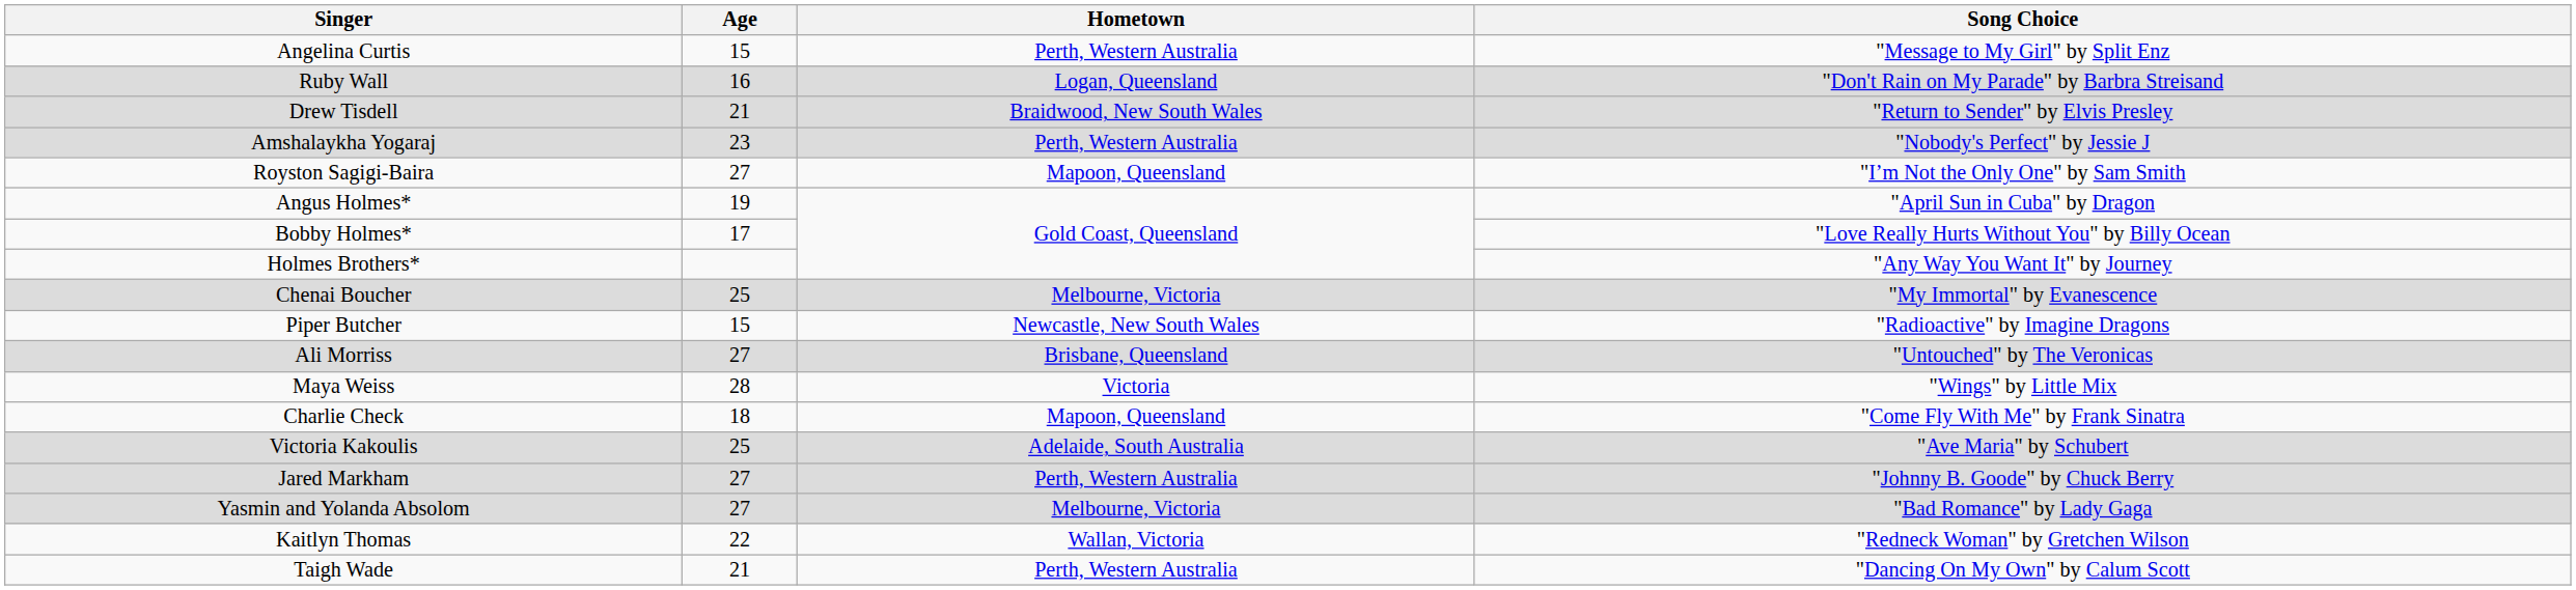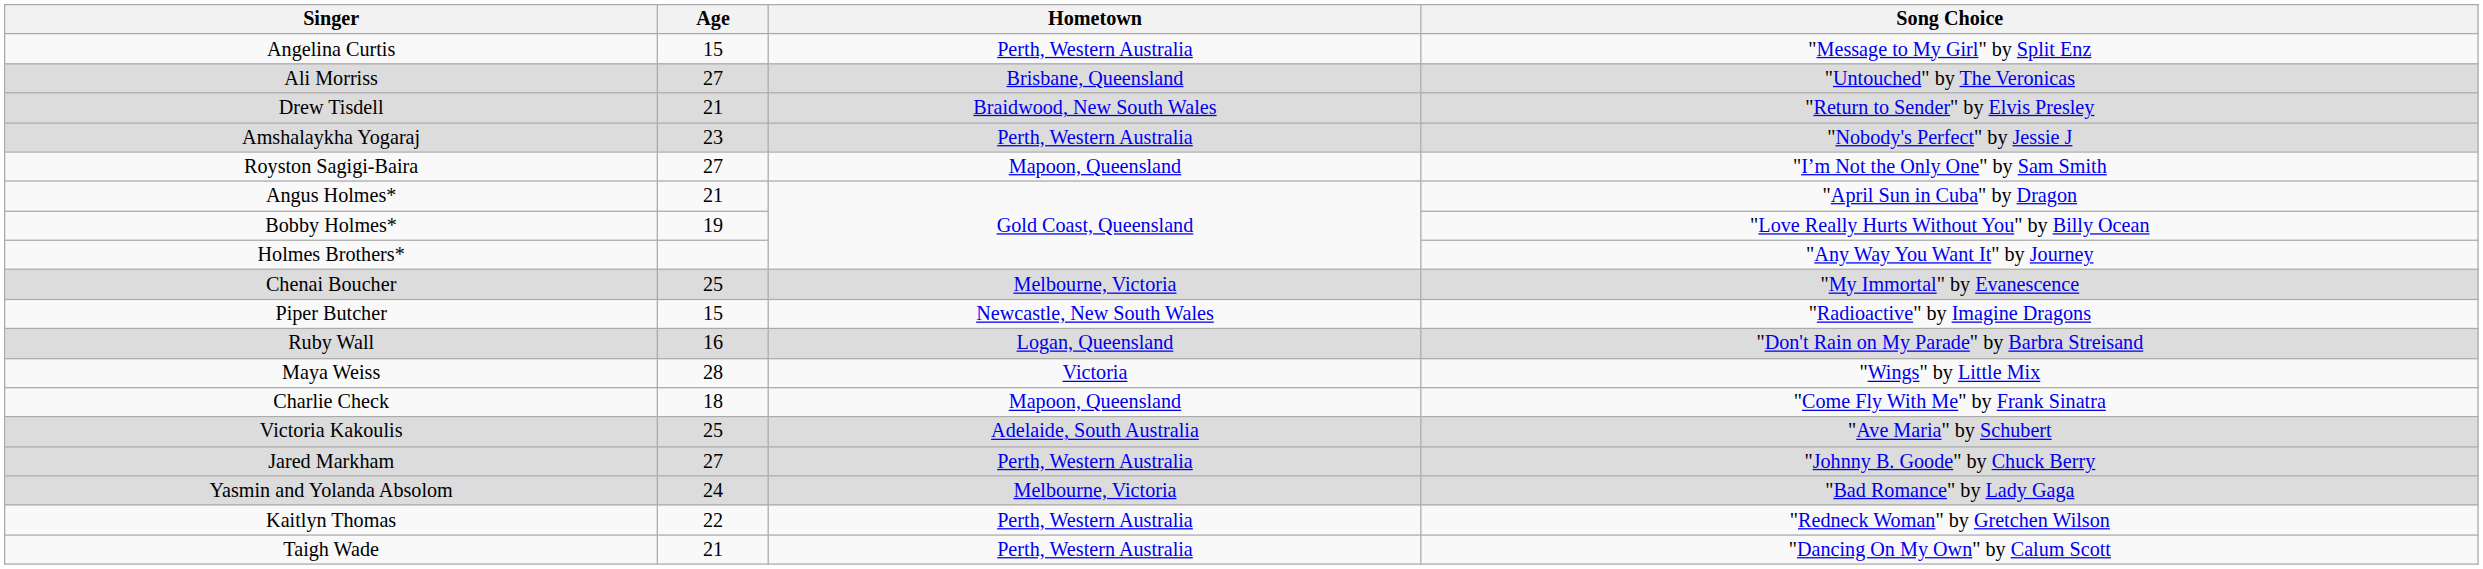 <table class="wikitable plainrowheaders" style="text-align:center; line-height:16px; width:99%;">
 <tr>
 <th scope="col">Singer</th>
 <th>Age</th>
 <th>Hometown</th>
 <th scope="col">Song Choice</th>
 </tr>
 <tr>
 <td>Angelina Curtis</td>
 <td>15</td>
 <td><a href='#'>Perth, Western Australia</a></td>
 <td>"<a href='#'>Message to My Girl</a>" by <a href='#'>Split Enz</a></td>
 </tr>
 <tr>
-<td style="background-color:#dcdcdc">Ruby Wall</td>
-<td style="background-color:#dcdcdc">16</td>
-<td style="background-color:#dcdcdc"><a href='#'>Logan, Queensland</a></td>
-<td style="background-color:#dcdcdc">"<a href='#'>Don't Rain on My Parade</a>" by <a href='#'>Barbra Streisand</a></td>
+<td style="background-color:#dcdcdc">Ali Morriss</td>
+<td style="background-color:#dcdcdc">27</td>
+<td style="background-color:#dcdcdc"><a href='#'>Brisbane, Queensland</a></td>
+<td style="background-color:#dcdcdc">"<a href='#'>Untouched</a>" by <a href='#'>The Veronicas</a></td>
 </tr>
 <tr>
 <td style="background-color:#dcdcdc">Drew Tisdell</td>
 <td style="background-color:#dcdcdc">21</td>
 <td style="background-color:#dcdcdc"><a href='#'>Braidwood, New South Wales</a></td>
 <td style="background-color:#dcdcdc">"<a href='#'>Return to Sender</a>" by <a href='#'>Elvis Presley</a></td>
 </tr>
 <tr>
 <td style="background-color:#dcdcdc">Amshalaykha Yogaraj</td>
 <td style="background-color:#dcdcdc">23</td>
 <td style="background-color:#dcdcdc"><a href='#'>Perth, Western Australia</a></td>
 <td style="background-color:#dcdcdc">"<a href='#'>Nobody's Perfect</a>" by <a href='#'>Jessie J</a></td>
 </tr>
 <tr>
 <td>Royston Sagigi-Baira</td>
 <td>27</td>
 <td><a href='#'>Mapoon, Queensland</a></td>
 <td>"<a href='#'>I’m Not the Only One</a>" by <a href='#'>Sam Smith</a></td>
 </tr>
 <tr>
 <td>Angus Holmes*</td>
-<td>19</td>
+<td>21</td>
 <td rowspan="3"><a href='#'>Gold Coast, Queensland</a></td>
 <td>"<a href='#'>April Sun in Cuba</a>" by <a href='#'>Dragon</a></td>
 </tr>
 <tr>
 <td>Bobby Holmes*</td>
-<td>17</td>
+<td>19</td>
 <td>"<a href='#'>Love Really Hurts Without You</a>" by <a href='#'>Billy Ocean</a></td>
 </tr>
 <tr>
 <td>Holmes Brothers*</td>
 <td></td>
 <td>"<a href='#'>Any Way You Want It</a>" by <a href='#'>Journey</a></td>
 </tr>
 <tr>
 <td style="background-color:#dcdcdc">Chenai Boucher</td>
 <td style="background-color:#dcdcdc">25</td>
 <td style="background-color:#dcdcdc"><a href='#'>Melbourne, Victoria</a></td>
 <td style="background-color:#dcdcdc">"<a href='#'>My Immortal</a>" by <a href='#'>Evanescence</a></td>
 </tr>
 <tr>
 <td>Piper Butcher</td>
 <td>15</td>
 <td><a href='#'>Newcastle, New South Wales</a></td>
 <td>"<a href='#'>Radioactive</a>" by <a href='#'>Imagine Dragons</a></td>
 </tr>
 <tr>
-<td style="background-color:#dcdcdc">Ali Morriss</td>
-<td style="background-color:#dcdcdc">27</td>
-<td style="background-color:#dcdcdc"><a href='#'>Brisbane, Queensland</a></td>
-<td style="background-color:#dcdcdc">"<a href='#'>Untouched</a>" by <a href='#'>The Veronicas</a></td>
+<td style="background-color:#dcdcdc">Ruby Wall</td>
+<td style="background-color:#dcdcdc">16</td>
+<td style="background-color:#dcdcdc"><a href='#'>Logan, Queensland</a></td>
+<td style="background-color:#dcdcdc">"<a href='#'>Don't Rain on My Parade</a>" by <a href='#'>Barbra Streisand</a></td>
 </tr>
 <tr>
 <td>Maya Weiss</td>
 <td>28</td>
 <td><a href='#'>Victoria</a></td>
 <td>"<a href='#'>Wings</a>" by <a href='#'>Little Mix</a></td>
 </tr>
 <tr>
 <td>Charlie Check</td>
 <td>18</td>
 <td><a href='#'>Mapoon, Queensland</a></td>
 <td>"<a href='#'>Come Fly With Me</a>" by <a href='#'>Frank Sinatra</a></td>
 </tr>
 <tr>
 <td style="background-color:#dcdcdc">Victoria Kakoulis</td>
 <td style="background-color:#dcdcdc">25</td>
 <td style="background-color:#dcdcdc"><a href='#'>Adelaide, South Australia</a></td>
 <td style="background-color:#dcdcdc">"<a href='#'>Ave Maria</a>" by <a href='#'>Schubert</a></td>
 </tr>
 <tr>
 <td style="background-color:#dcdcdc">Jared Markham</td>
 <td style="background-color:#dcdcdc">27</td>
 <td style="background-color:#dcdcdc"><a href='#'>Perth, Western Australia</a></td>
 <td style="background-color:#dcdcdc">"<a href='#'>Johnny B. Goode</a>" by <a href='#'>Chuck Berry</a></td>
 </tr>
 <tr>
 <td style="background-color:#dcdcdc">Yasmin and Yolanda Absolom</td>
-<td style="background-color:#dcdcdc">27</td>
+<td style="background-color:#dcdcdc">24</td>
 <td style="background-color:#dcdcdc"><a href='#'>Melbourne, Victoria</a></td>
 <td style="background-color:#dcdcdc">"<a href='#'>Bad Romance</a>" by <a href='#'>Lady Gaga</a></td>
 </tr>
 <tr>
 <td>Kaitlyn Thomas</td>
 <td>22</td>
-<td><a href='#'>Wallan, Victoria</a></td>
+<td><a href='#'>Perth, Western Australia</a></td>
 <td>"<a href='#'>Redneck Woman</a>" by <a href='#'>Gretchen Wilson</a></td>
 </tr>
 <tr>
 <td>Taigh Wade</td>
 <td>21</td>
 <td><a href='#'>Perth, Western Australia</a></td>
 <td>"<a href='#'>Dancing On My Own</a>" by <a href='#'>Calum Scott</a></td>
 </tr>
 </table>
